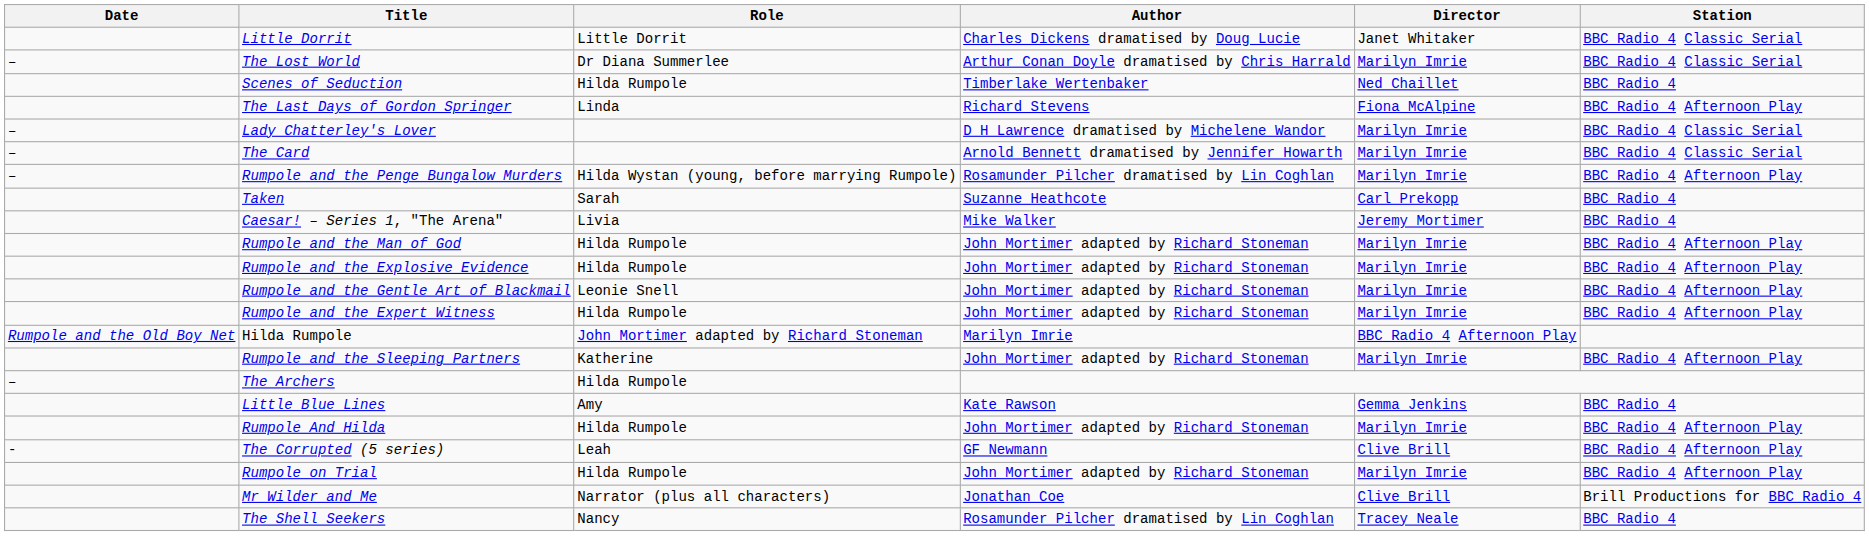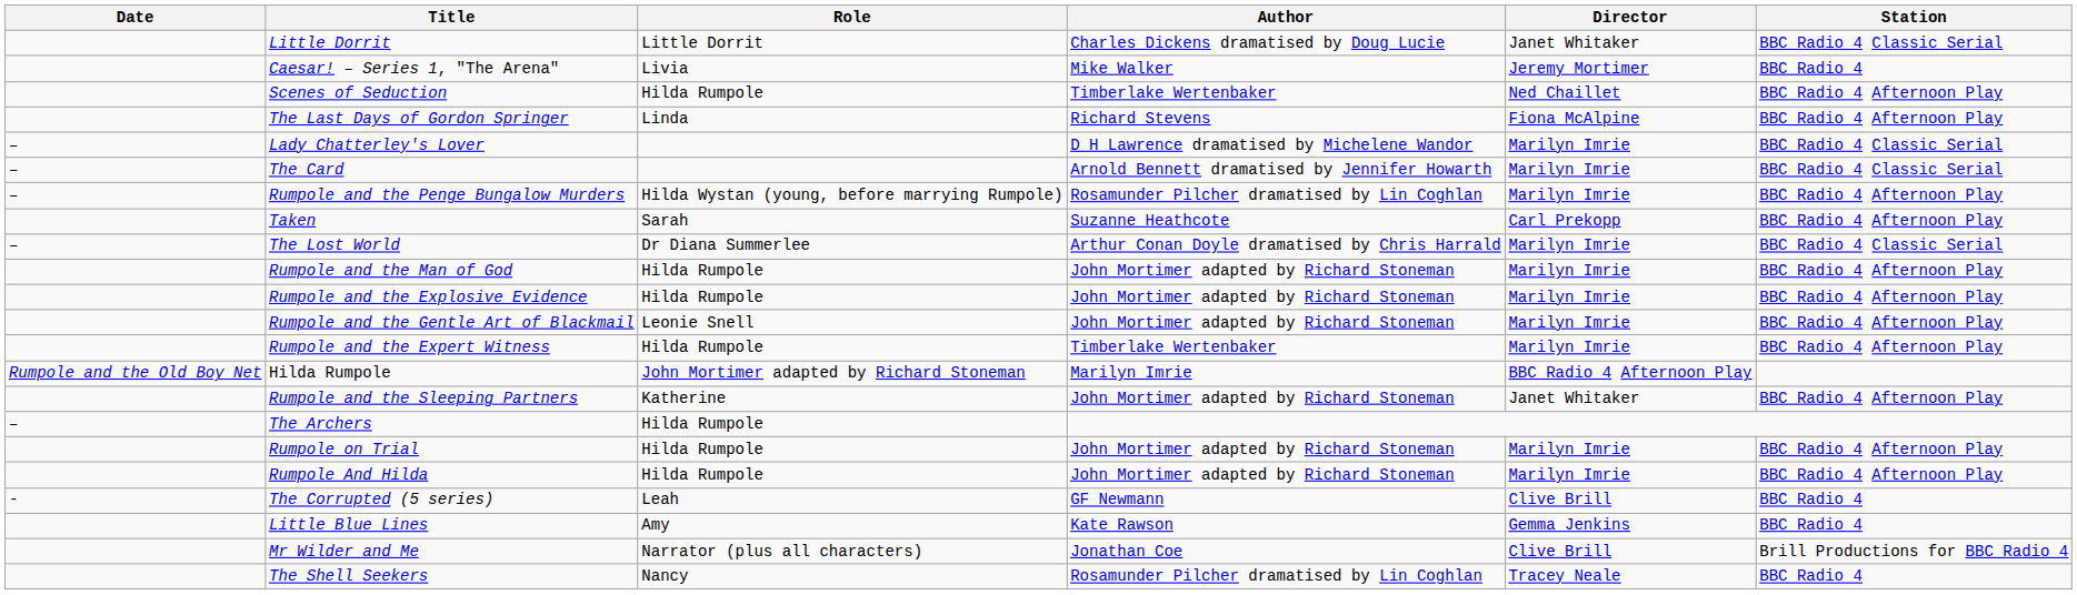 <table class="wikitable sortable">
 <tr>
 <th>Date</th>
 <th>Title</th>
 <th>Role</th>
 <th>Author</th>
 <th>Director</th>
 <th>Station<br></th>
 </tr>
 <tr>
 <td></td>
 <td><em><a href='#'>Little Dorrit</a></em></td>
 <td>Little Dorrit</td>
 <td><a href='#'>Charles Dickens</a> dramatised by <a href='#'>Doug Lucie</a></td>
 <td>Janet Whitaker</td>
 <td><a href='#'>BBC Radio 4</a> <a href='#'>Classic Serial</a></td>
 </tr>
 <tr>
-<td> – </td>
-<td><em><a href='#'>The Lost World</a></em></td>
-<td>Dr Diana Summerlee</td>
-<td><a href='#'>Arthur Conan Doyle</a> dramatised by <a href='#'>Chris Harrald</a></td>
-<td><a href='#'>Marilyn Imrie</a></td>
-<td><a href='#'>BBC Radio 4</a> <a href='#'>Classic Serial</a></td>
+<td></td>
+<td><em><a href='#'>Caesar!</a> – Series 1</em>, "The Arena"</td>
+<td>Livia</td>
+<td><a href='#'>Mike Walker</a></td>
+<td><a href='#'>Jeremy Mortimer</a></td>
+<td><a href='#'>BBC Radio 4</a></td>
 </tr>
 <tr>
 <td></td>
 <td><em><a href='#'>Scenes of Seduction</a></em></td>
 <td>Hilda Rumpole</td>
 <td><a href='#'>Timberlake Wertenbaker</a></td>
 <td><a href='#'>Ned Chaillet</a></td>
-<td><a href='#'>BBC Radio 4</a></td>
+<td><a href='#'>BBC Radio 4</a> <a href='#'>Afternoon Play</a></td>
 </tr>
 <tr>
 <td></td>
 <td><em><a href='#'>The Last Days of Gordon Springer</a></em></td>
 <td>Linda</td>
 <td><a href='#'>Richard Stevens</a></td>
 <td><a href='#'>Fiona McAlpine</a></td>
 <td><a href='#'>BBC Radio 4</a> <a href='#'>Afternoon Play</a></td>
 </tr>
 <tr>
 <td> – </td>
 <td><em><a href='#'>Lady Chatterley's Lover</a></em></td>
 <td></td>
 <td><a href='#'>D H Lawrence</a> dramatised by <a href='#'>Michelene Wandor</a></td>
 <td><a href='#'>Marilyn Imrie</a></td>
 <td><a href='#'>BBC Radio 4</a> <a href='#'>Classic Serial</a></td>
 </tr>
 <tr>
 <td> – </td>
 <td><em><a href='#'>The Card</a></em></td>
 <td></td>
 <td><a href='#'>Arnold Bennett</a> dramatised by <a href='#'>Jennifer Howarth</a></td>
 <td><a href='#'>Marilyn Imrie</a></td>
 <td><a href='#'>BBC Radio 4</a> <a href='#'>Classic Serial</a></td>
 </tr>
 <tr>
 <td> – </td>
 <td><em><a href='#'>Rumpole and the Penge Bungalow Murders</a></em></td>
 <td>Hilda Wystan (young, before marrying Rumpole)</td>
 <td><a href='#'>Rosamunder Pilcher</a> dramatised by <a href='#'>Lin Coghlan</a></td>
 <td><a href='#'>Marilyn Imrie</a></td>
 <td><a href='#'>BBC Radio 4</a> <a href='#'>Afternoon Play</a></td>
 </tr>
 <tr>
 <td></td>
 <td><em><a href='#'>Taken</a></em></td>
 <td>Sarah</td>
 <td><a href='#'>Suzanne Heathcote</a></td>
 <td><a href='#'>Carl Prekopp</a></td>
-<td><a href='#'>BBC Radio 4</a></td>
+<td><a href='#'>BBC Radio 4</a> <a href='#'>Afternoon Play</a></td>
 </tr>
 <tr>
-<td></td>
-<td><em><a href='#'>Caesar!</a> – Series 1</em>, "The Arena"</td>
-<td>Livia</td>
-<td><a href='#'>Mike Walker</a></td>
-<td><a href='#'>Jeremy Mortimer</a></td>
-<td><a href='#'>BBC Radio 4</a></td>
+<td> – </td>
+<td><em><a href='#'>The Lost World</a></em></td>
+<td>Dr Diana Summerlee</td>
+<td><a href='#'>Arthur Conan Doyle</a> dramatised by <a href='#'>Chris Harrald</a></td>
+<td><a href='#'>Marilyn Imrie</a></td>
+<td><a href='#'>BBC Radio 4</a> <a href='#'>Classic Serial</a></td>
 </tr>
 <tr>
 <td></td>
 <td><em><a href='#'>Rumpole and the Man of God</a></em></td>
 <td>Hilda Rumpole</td>
 <td><a href='#'>John Mortimer</a> adapted by <a href='#'>Richard Stoneman</a></td>
 <td><a href='#'>Marilyn Imrie</a></td>
 <td><a href='#'>BBC Radio 4</a> <a href='#'>Afternoon Play</a></td>
 </tr>
 <tr>
 <td></td>
 <td><em><a href='#'>Rumpole and the Explosive Evidence</a></em></td>
 <td>Hilda Rumpole</td>
 <td><a href='#'>John Mortimer</a> adapted by <a href='#'>Richard Stoneman</a></td>
 <td><a href='#'>Marilyn Imrie</a></td>
 <td><a href='#'>BBC Radio 4</a> <a href='#'>Afternoon Play</a></td>
 </tr>
 <tr>
 <td></td>
 <td><em><a href='#'>Rumpole and the Gentle Art of Blackmail</a></em></td>
 <td>Leonie Snell</td>
 <td><a href='#'>John Mortimer</a> adapted by <a href='#'>Richard Stoneman</a></td>
 <td><a href='#'>Marilyn Imrie</a></td>
 <td><a href='#'>BBC Radio 4</a> <a href='#'>Afternoon Play</a></td>
 </tr>
 <tr>
 <td></td>
 <td><em><a href='#'>Rumpole and the Expert Witness</a></em></td>
 <td>Hilda Rumpole</td>
-<td><a href='#'>John Mortimer</a> adapted by <a href='#'>Richard Stoneman</a></td>
+<td><a href='#'>Timberlake Wertenbaker</a></td>
 <td><a href='#'>Marilyn Imrie</a></td>
 <td><a href='#'>BBC Radio 4</a> <a href='#'>Afternoon Play</a></td>
 </tr>
 <tr>
 <td><em><a href='#'>Rumpole and the Old Boy Net</a></em></td>
 <td>Hilda Rumpole</td>
 <td><a href='#'>John Mortimer</a> adapted by <a href='#'>Richard Stoneman</a></td>
 <td><a href='#'>Marilyn Imrie</a></td>
 <td><a href='#'>BBC Radio 4</a> <a href='#'>Afternoon Play</a></td>
 </tr>
 <tr>
 <td></td>
 <td><em><a href='#'>Rumpole and the Sleeping Partners</a></em></td>
 <td>Katherine</td>
 <td><a href='#'>John Mortimer</a> adapted by <a href='#'>Richard Stoneman</a></td>
-<td><a href='#'>Marilyn Imrie</a></td>
+<td>Janet Whitaker</td>
 <td><a href='#'>BBC Radio 4</a> <a href='#'>Afternoon Play</a></td>
 </tr>
 <tr>
 <td> – </td>
 <td><em><a href='#'>The Archers</a></em></td>
 <td>Hilda Rumpole</td>
 </tr>
 <tr>
 <td></td>
-<td><em><a href='#'>Little Blue Lines</a></em></td>
-<td>Amy</td>
-<td><a href='#'>Kate Rawson</a></td>
-<td><a href='#'>Gemma Jenkins</a></td>
-<td><a href='#'>BBC Radio 4</a></td>
+<td><em><a href='#'>Rumpole on Trial</a></em></td>
+<td>Hilda Rumpole</td>
+<td><a href='#'>John Mortimer</a> adapted by <a href='#'>Richard Stoneman</a></td>
+<td><a href='#'>Marilyn Imrie</a></td>
+<td><a href='#'>BBC Radio 4</a> <a href='#'>Afternoon Play</a></td>
 </tr>
 <tr>
 <td></td>
 <td><em><a href='#'>Rumpole And Hilda</a></em></td>
 <td>Hilda Rumpole</td>
 <td><a href='#'>John Mortimer</a> adapted by <a href='#'>Richard Stoneman</a></td>
 <td><a href='#'>Marilyn Imrie</a></td>
 <td><a href='#'>BBC Radio 4</a> <a href='#'>Afternoon Play</a></td>
 </tr>
 <tr>
 <td> - </td>
 <td><em><a href='#'>The Corrupted</a> (5 series)</em></td>
 <td>Leah</td>
 <td><a href='#'>GF Newmann</a></td>
 <td><a href='#'>Clive Brill</a></td>
-<td><a href='#'>BBC Radio 4</a> <a href='#'>Afternoon Play</a></td>
+<td><a href='#'>BBC Radio 4</a></td>
 </tr>
 <tr>
 <td></td>
-<td><em><a href='#'>Rumpole on Trial</a></em></td>
-<td>Hilda Rumpole</td>
-<td><a href='#'>John Mortimer</a> adapted by <a href='#'>Richard Stoneman</a></td>
-<td><a href='#'>Marilyn Imrie</a></td>
-<td><a href='#'>BBC Radio 4</a> <a href='#'>Afternoon Play</a></td>
+<td><em><a href='#'>Little Blue Lines</a></em></td>
+<td>Amy</td>
+<td><a href='#'>Kate Rawson</a></td>
+<td><a href='#'>Gemma Jenkins</a></td>
+<td><a href='#'>BBC Radio 4</a></td>
 </tr>
 <tr>
 <td></td>
 <td><em><a href='#'>Mr Wilder and Me</a></em></td>
 <td>Narrator (plus all characters)</td>
 <td><a href='#'>Jonathan Coe</a></td>
 <td><a href='#'>Clive Brill</a></td>
 <td>Brill Productions for <a href='#'>BBC Radio 4</a></td>
 </tr>
 <tr>
 <td></td>
 <td><em><a href='#'>The Shell Seekers</a></em></td>
 <td>Nancy</td>
 <td><a href='#'>Rosamunder Pilcher</a> dramatised by <a href='#'>Lin Coghlan</a></td>
 <td><a href='#'>Tracey Neale</a></td>
 <td><a href='#'>BBC Radio 4</a></td>
 </tr>
 </table>
